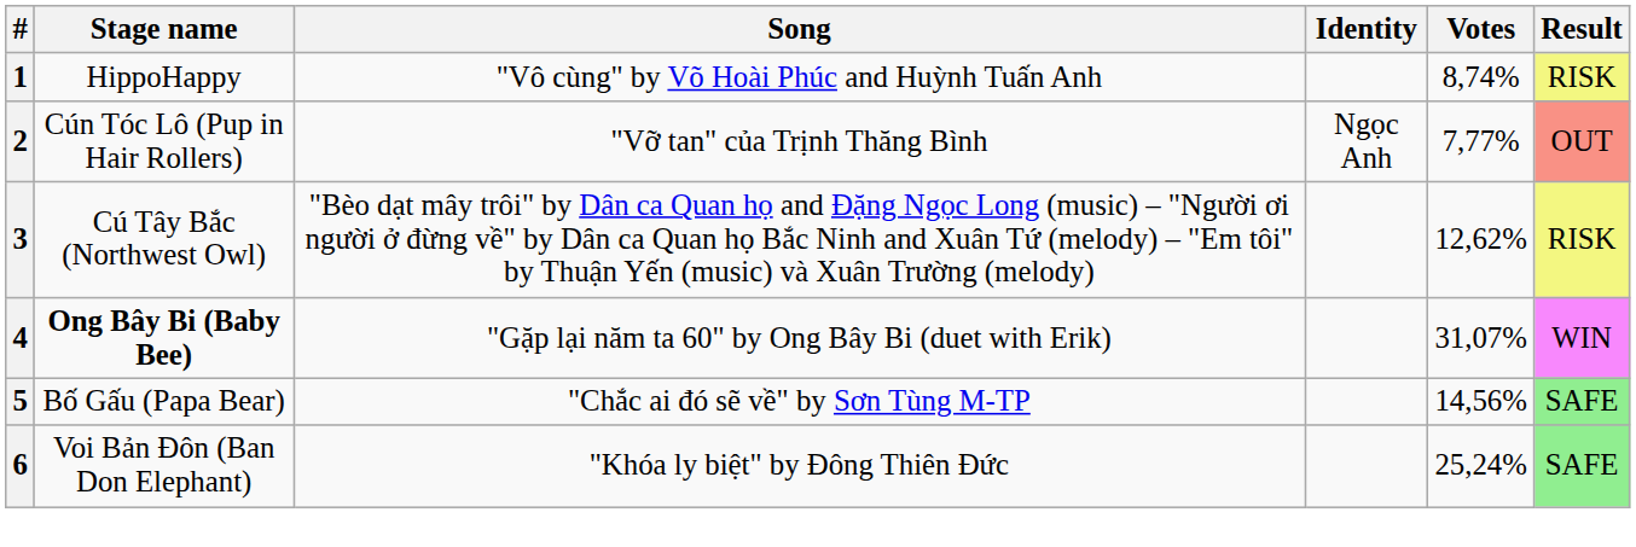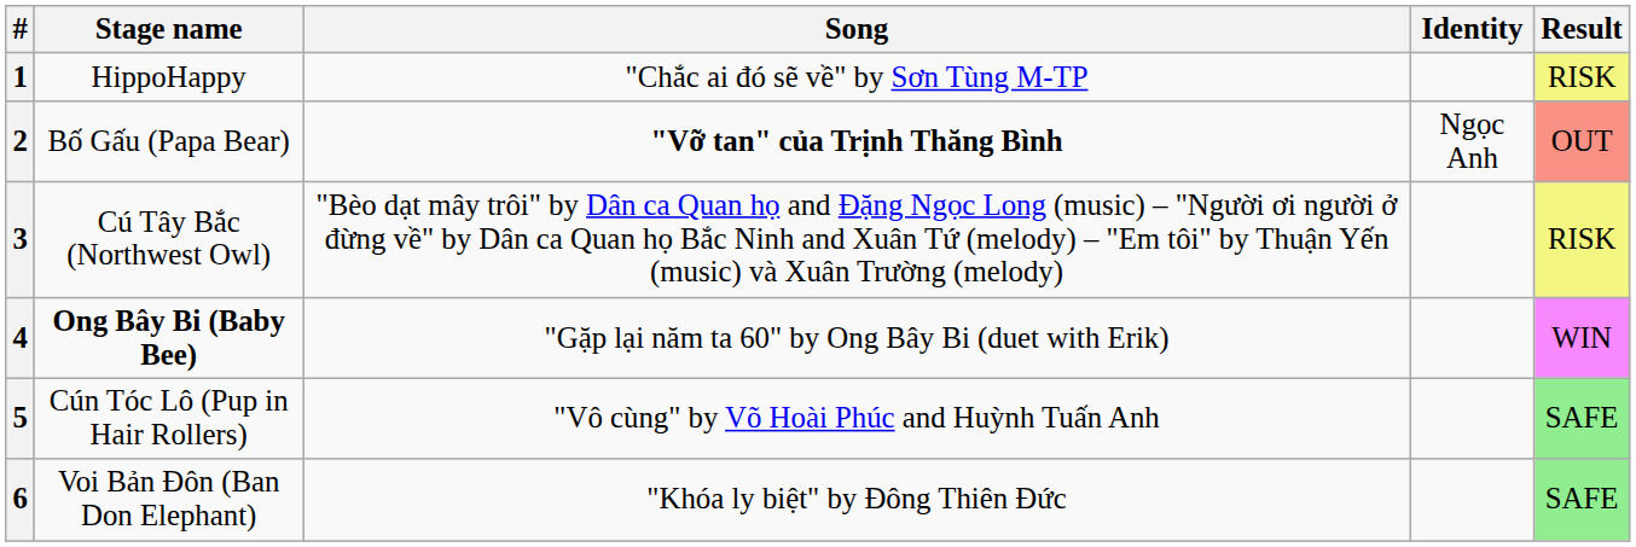 <table class="wikitable plainrowheaders" style="text-align: center;">
 <tr>
 <th>#</th>
 <th>Stage name</th>
 <th>Song</th>
 <th>Identity</th>
-<th>Votes</th>
 <th>Result</th>
 </tr>
 <tr>
 <th>1</th>
 <td>HippoHappy</td>
-<td>"Vô cùng" by <a href='#'>Võ Hoài Phúc</a> and Huỳnh Tuấn Anh</td>
+<td>"Chắc ai đó sẽ về" by <a href='#'>Sơn Tùng M-TP</a></td>
 <td></td>
-<td>8,74%</td>
 <td bgcolor="#F3F781">RISK</td>
 </tr>
 <tr>
 <th>2</th>
-<td>Cún Tóc Lô (Pup in Hair Rollers)</td>
-<td>"Vỡ tan" của Trịnh Thăng Bình</td>
+<td>Bố Gấu (Papa Bear)</td>
+<td><strong>"Vỡ tan" của Trịnh Thăng Bình</strong></td>
 <td>Ngọc Anh</td>
-<td>7,77%</td>
 <td bgcolor="#F99185">OUT</td>
 </tr>
 <tr>
 <th>3</th>
 <td>Cú Tây Bắc (Northwest Owl)</td>
 <td>"Bèo dạt mây trôi" by <a href='#'>Dân ca Quan họ</a> and <a href='#'>Đặng Ngọc Long</a> (music) – "Người ơi người ở đừng về" by Dân ca Quan họ Bắc Ninh and Xuân Tứ (melody) – "Em tôi" by Thuận Yến (music) và Xuân Trường (melody)</td>
 <td></td>
-<td>12,62%</td>
 <td bgcolor="#F3F781">RISK</td>
 </tr>
 <tr>
 <th>4</th>
 <td><strong>Ong Bây Bi (Baby Bee)</strong></td>
 <td>"Gặp lại năm ta 60" by Ong Bây Bi (duet with Erik)</td>
 <td></td>
-<td>31,07%</td>
 <td bgcolor=#F888FD>WIN</td>
 </tr>
 <tr>
 <th>5</th>
-<td>Bố Gấu (Papa Bear)</td>
-<td>"Chắc ai đó sẽ về" by <a href='#'>Sơn Tùng M-TP</a></td>
+<td>Cún Tóc Lô (Pup in Hair Rollers)</td>
+<td>"Vô cùng" by <a href='#'>Võ Hoài Phúc</a> and Huỳnh Tuấn Anh</td>
 <td></td>
-<td>14,56%</td>
 <td bgcolor=lightgreen>SAFE</td>
 </tr>
 <tr>
 <th>6</th>
 <td>Voi Bản Đôn (Ban Don Elephant)</td>
 <td>"Khóa ly biệt" by Đông Thiên Đức</td>
 <td></td>
-<td>25,24%</td>
 <td bgcolor=lightgreen>SAFE</td>
 </tr>
 </table>
